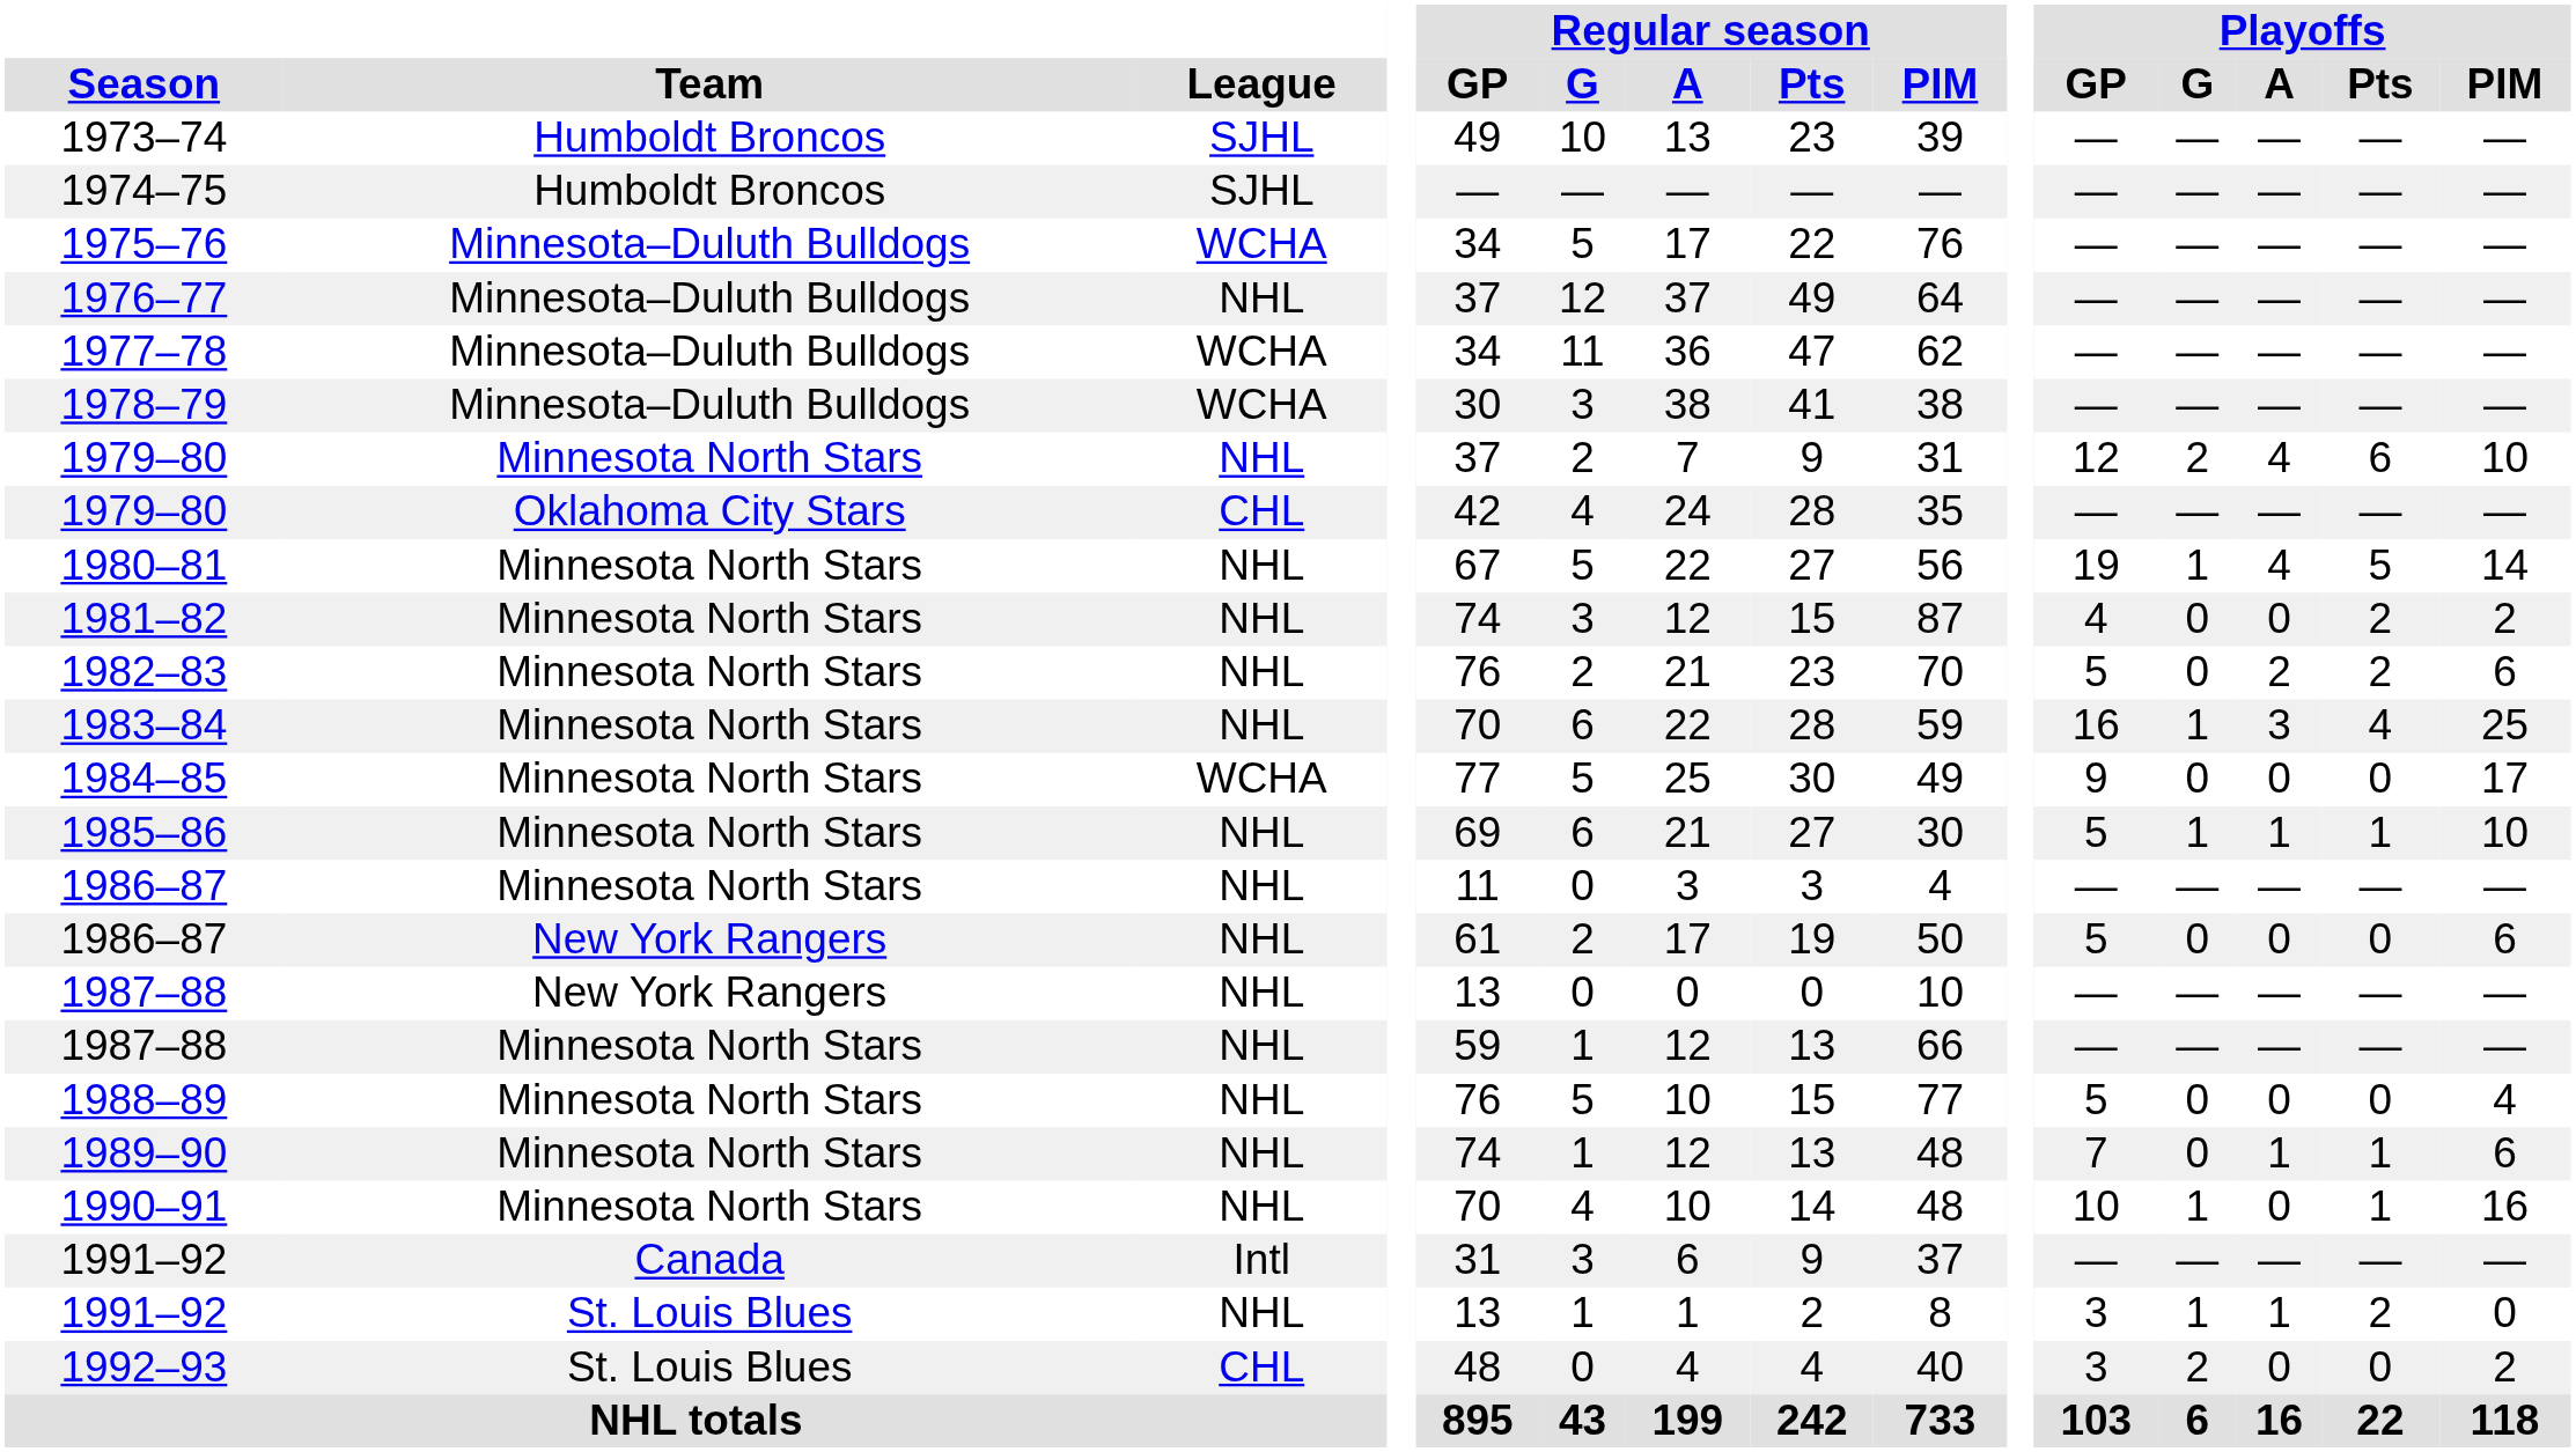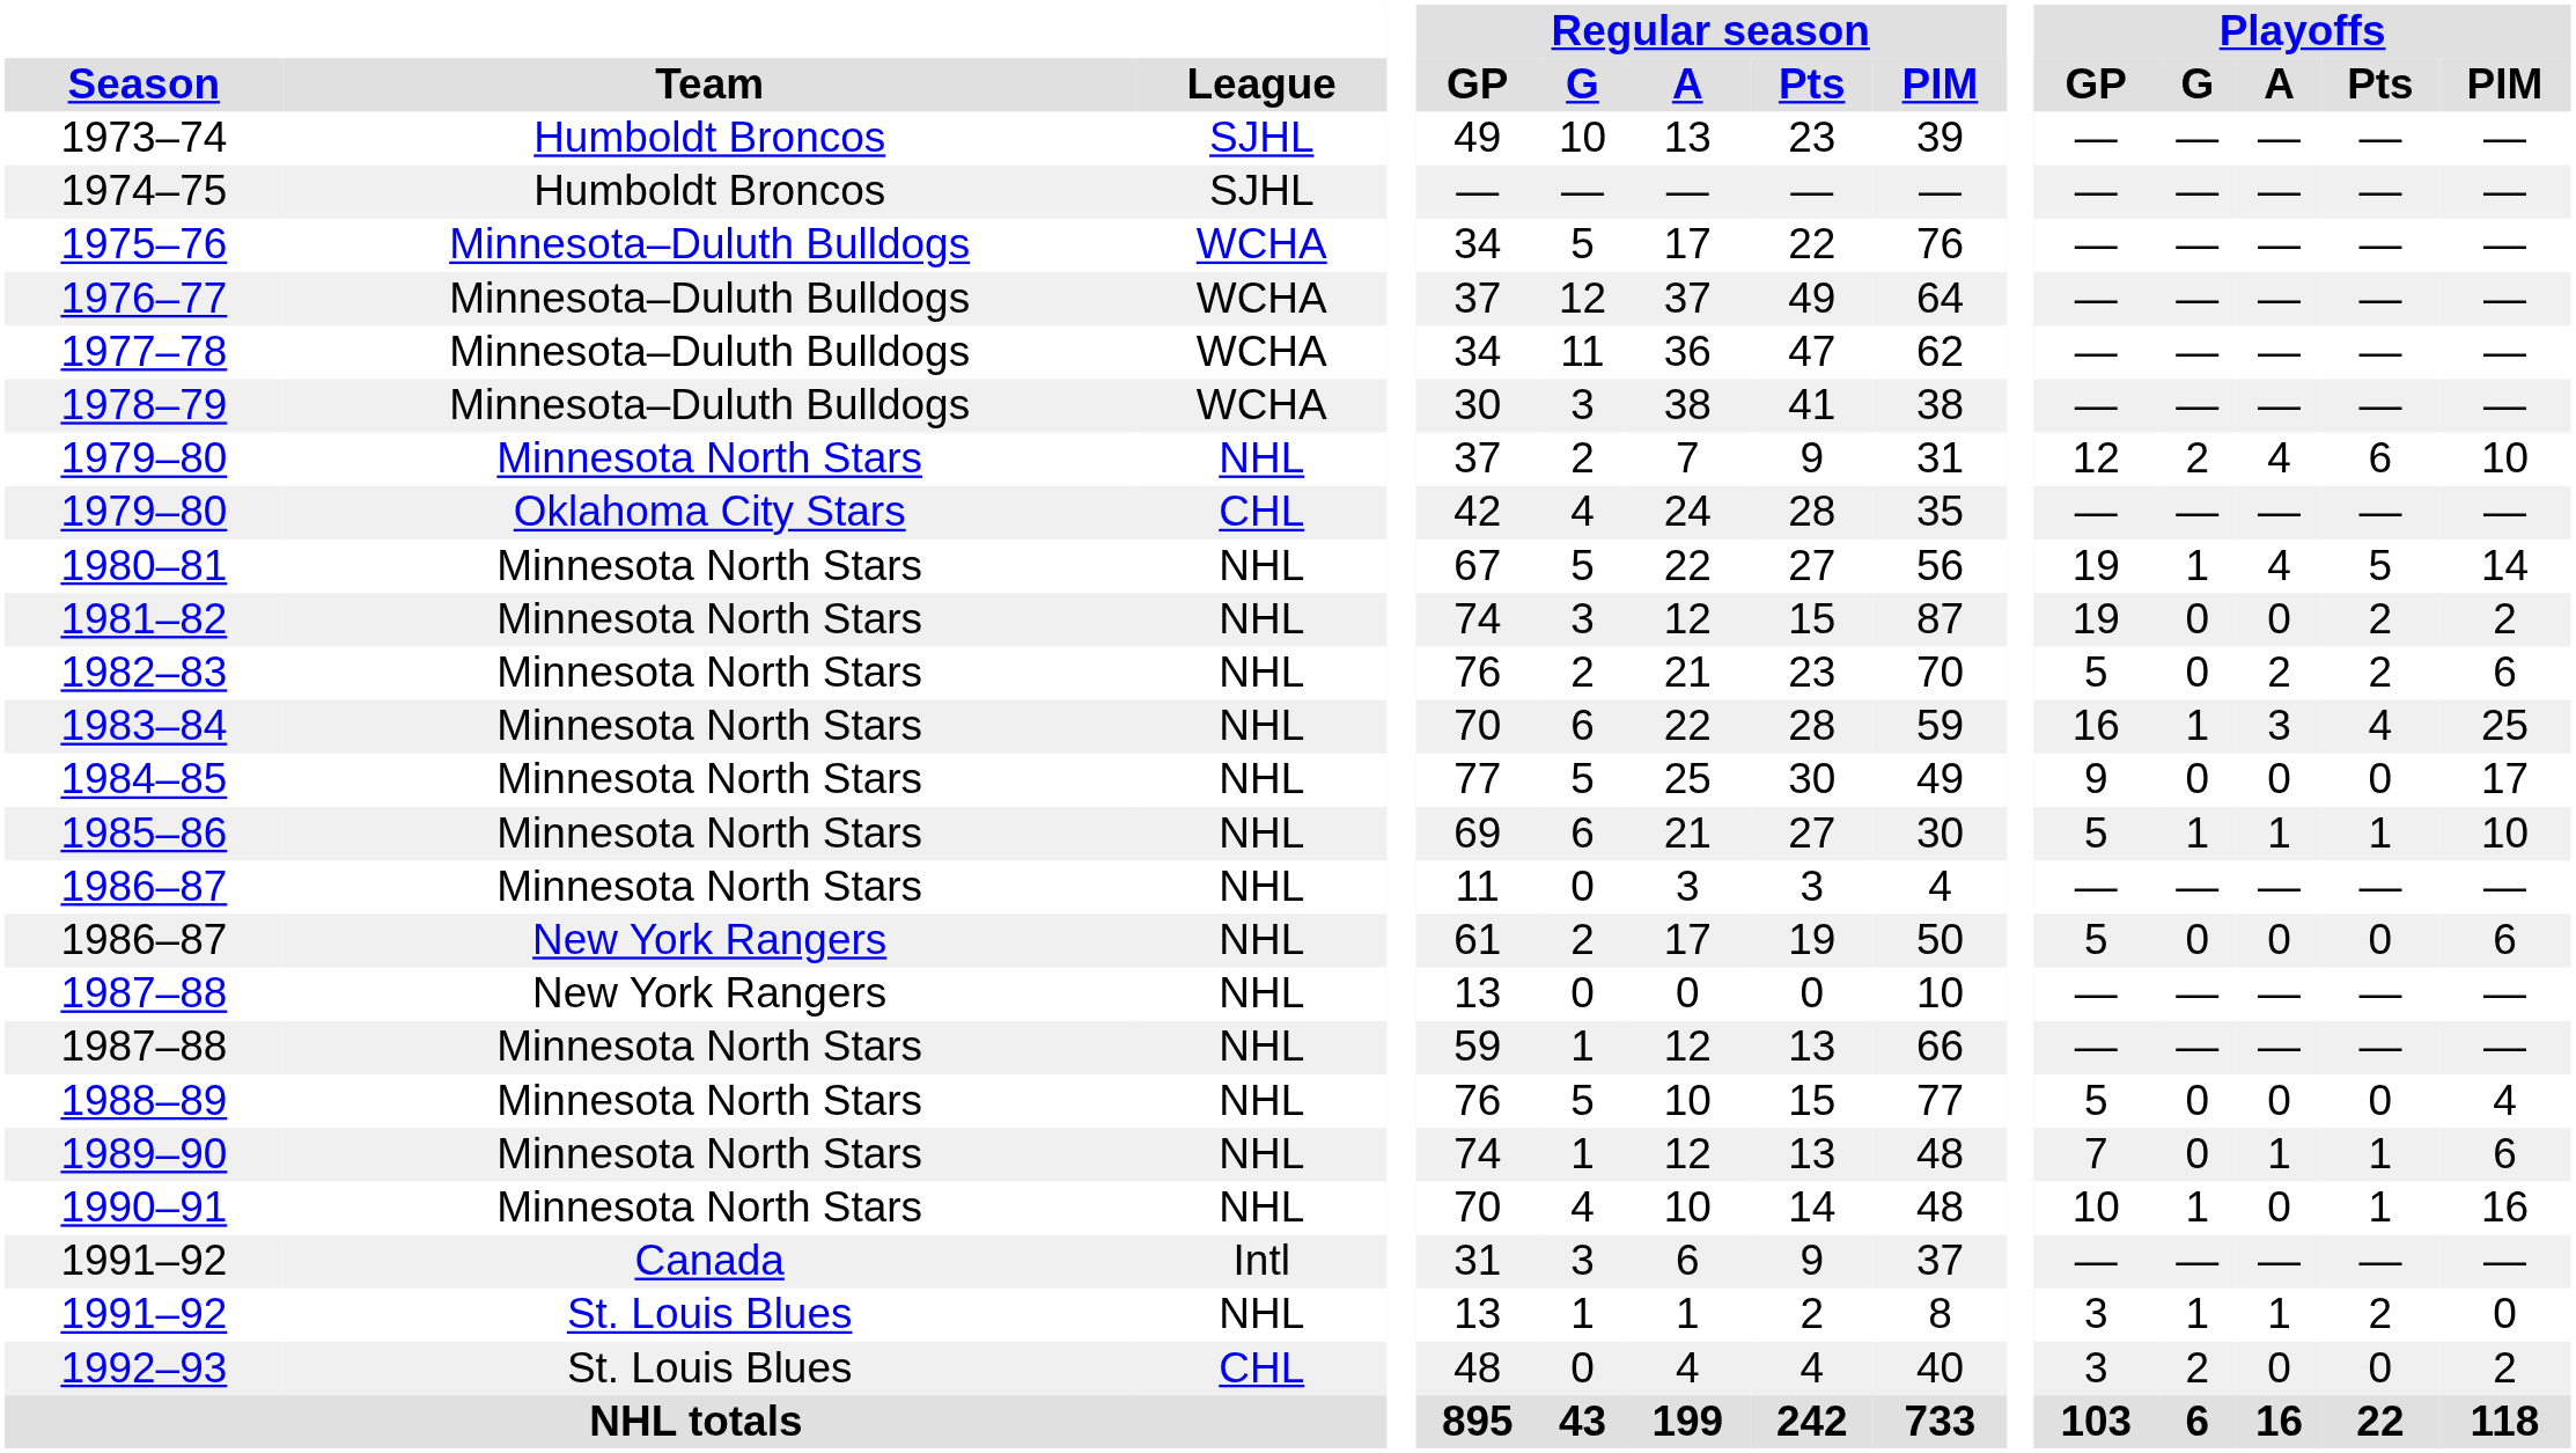 <table border="0" cellpadding="1" cellspacing="0" style="text-align:center; width:60em">
 <tr bgcolor="#e0e0e0">
 <th colspan="3" bgcolor="#ffffff"> </th>
 <th rowspan="99" bgcolor="#ffffff"> </th>
 <th colspan="5"><a href='#'>Regular season</a></th>
 <th rowspan="99" bgcolor="#ffffff"> </th>
 <th colspan="5"><a href='#'>Playoffs</a></th>
 </tr>
 <tr bgcolor="#e0e0e0">
 <th><a href='#'>Season</a></th>
 <th>Team</th>
 <th>League</th>
 <th>GP</th>
 <th><a href='#'>G</a></th>
 <th><a href='#'>A</a></th>
 <th><a href='#'>Pts</a></th>
 <th><a href='#'>PIM</a></th>
 <th>GP</th>
 <th>G</th>
 <th>A</th>
 <th>Pts</th>
 <th>PIM</th>
 </tr>
 <tr>
 <td>1973–74</td>
 <td><a href='#'>Humboldt Broncos</a></td>
 <td><a href='#'>SJHL</a></td>
 <td>49</td>
 <td>10</td>
 <td>13</td>
 <td>23</td>
 <td>39</td>
 <td>—</td>
 <td>—</td>
 <td>—</td>
 <td>—</td>
 <td>—</td>
 </tr>
 <tr bgcolor="#f0f0f0">
 <td>1974–75</td>
 <td>Humboldt Broncos</td>
 <td>SJHL</td>
 <td>—</td>
 <td>—</td>
 <td>—</td>
 <td>—</td>
 <td>—</td>
 <td>—</td>
 <td>—</td>
 <td>—</td>
 <td>—</td>
 <td>—</td>
 </tr>
 <tr>
 <td><a href='#'>1975–76</a></td>
 <td><a href='#'>Minnesota–Duluth Bulldogs</a></td>
 <td><a href='#'>WCHA</a></td>
 <td>34</td>
 <td>5</td>
 <td>17</td>
 <td>22</td>
 <td>76</td>
 <td>—</td>
 <td>—</td>
 <td>—</td>
 <td>—</td>
 <td>—</td>
 </tr>
 <tr bgcolor="#f0f0f0">
 <td><a href='#'>1976–77</a></td>
 <td>Minnesota–Duluth Bulldogs</td>
-<td>NHL</td>
+<td>WCHA</td>
 <td>37</td>
 <td>12</td>
 <td>37</td>
 <td>49</td>
 <td>64</td>
 <td>—</td>
 <td>—</td>
 <td>—</td>
 <td>—</td>
 <td>—</td>
 </tr>
 <tr>
 <td><a href='#'>1977–78</a></td>
 <td>Minnesota–Duluth Bulldogs</td>
 <td>WCHA</td>
 <td>34</td>
 <td>11</td>
 <td>36</td>
 <td>47</td>
 <td>62</td>
 <td>—</td>
 <td>—</td>
 <td>—</td>
 <td>—</td>
 <td>—</td>
 </tr>
 <tr bgcolor="#f0f0f0">
 <td><a href='#'>1978–79</a></td>
 <td>Minnesota–Duluth Bulldogs</td>
 <td>WCHA</td>
 <td>30</td>
 <td>3</td>
 <td>38</td>
 <td>41</td>
 <td>38</td>
 <td>—</td>
 <td>—</td>
 <td>—</td>
 <td>—</td>
 <td>—</td>
 </tr>
 <tr>
 <td><a href='#'>1979–80</a></td>
 <td><a href='#'>Minnesota North Stars</a></td>
 <td><a href='#'>NHL</a></td>
 <td>37</td>
 <td>2</td>
 <td>7</td>
 <td>9</td>
 <td>31</td>
 <td>12</td>
 <td>2</td>
 <td>4</td>
 <td>6</td>
 <td>10</td>
 </tr>
 <tr bgcolor="#f0f0f0">
 <td><a href='#'>1979–80</a></td>
 <td><a href='#'>Oklahoma City Stars</a></td>
 <td><a href='#'>CHL</a></td>
 <td>42</td>
 <td>4</td>
 <td>24</td>
 <td>28</td>
 <td>35</td>
 <td>—</td>
 <td>—</td>
 <td>—</td>
 <td>—</td>
 <td>—</td>
 </tr>
 <tr>
 <td><a href='#'>1980–81</a></td>
 <td>Minnesota North Stars</td>
 <td>NHL</td>
 <td>67</td>
 <td>5</td>
 <td>22</td>
 <td>27</td>
 <td>56</td>
 <td>19</td>
 <td>1</td>
 <td>4</td>
 <td>5</td>
 <td>14</td>
 </tr>
 <tr bgcolor="#f0f0f0">
 <td><a href='#'>1981–82</a></td>
 <td>Minnesota North Stars</td>
 <td>NHL</td>
 <td>74</td>
 <td>3</td>
 <td>12</td>
 <td>15</td>
 <td>87</td>
-<td>4</td>
+<td>19</td>
 <td>0</td>
 <td>0</td>
 <td>2</td>
 <td>2</td>
 </tr>
 <tr>
 <td><a href='#'>1982–83</a></td>
 <td>Minnesota North Stars</td>
 <td>NHL</td>
 <td>76</td>
 <td>2</td>
 <td>21</td>
 <td>23</td>
 <td>70</td>
 <td>5</td>
 <td>0</td>
 <td>2</td>
 <td>2</td>
 <td>6</td>
 </tr>
 <tr bgcolor="#f0f0f0">
 <td><a href='#'>1983–84</a></td>
 <td>Minnesota North Stars</td>
 <td>NHL</td>
 <td>70</td>
 <td>6</td>
 <td>22</td>
 <td>28</td>
 <td>59</td>
 <td>16</td>
 <td>1</td>
 <td>3</td>
 <td>4</td>
 <td>25</td>
 </tr>
 <tr>
 <td><a href='#'>1984–85</a></td>
 <td>Minnesota North Stars</td>
-<td>WCHA</td>
+<td>NHL</td>
 <td>77</td>
 <td>5</td>
 <td>25</td>
 <td>30</td>
 <td>49</td>
 <td>9</td>
 <td>0</td>
 <td>0</td>
 <td>0</td>
 <td>17</td>
 </tr>
 <tr bgcolor="#f0f0f0">
 <td><a href='#'>1985–86</a></td>
 <td>Minnesota North Stars</td>
 <td>NHL</td>
 <td>69</td>
 <td>6</td>
 <td>21</td>
 <td>27</td>
 <td>30</td>
 <td>5</td>
 <td>1</td>
 <td>1</td>
 <td>1</td>
 <td>10</td>
 </tr>
 <tr>
 <td><a href='#'>1986–87</a></td>
 <td>Minnesota North Stars</td>
 <td>NHL</td>
 <td>11</td>
 <td>0</td>
 <td>3</td>
 <td>3</td>
 <td>4</td>
 <td>—</td>
 <td>—</td>
 <td>—</td>
 <td>—</td>
 <td>—</td>
 </tr>
 <tr bgcolor="#f0f0f0">
 <td>1986–87</td>
 <td><a href='#'>New York Rangers</a></td>
 <td>NHL</td>
 <td>61</td>
 <td>2</td>
 <td>17</td>
 <td>19</td>
 <td>50</td>
 <td>5</td>
 <td>0</td>
 <td>0</td>
 <td>0</td>
 <td>6</td>
 </tr>
 <tr>
 <td><a href='#'>1987–88</a></td>
 <td>New York Rangers</td>
 <td>NHL</td>
 <td>13</td>
 <td>0</td>
 <td>0</td>
 <td>0</td>
 <td>10</td>
 <td>—</td>
 <td>—</td>
 <td>—</td>
 <td>—</td>
 <td>—</td>
 </tr>
 <tr bgcolor="#f0f0f0">
 <td>1987–88</td>
 <td>Minnesota North Stars</td>
 <td>NHL</td>
 <td>59</td>
 <td>1</td>
 <td>12</td>
 <td>13</td>
 <td>66</td>
 <td>—</td>
 <td>—</td>
 <td>—</td>
 <td>—</td>
 <td>—</td>
 </tr>
 <tr>
 <td><a href='#'>1988–89</a></td>
 <td>Minnesota North Stars</td>
 <td>NHL</td>
 <td>76</td>
 <td>5</td>
 <td>10</td>
 <td>15</td>
 <td>77</td>
 <td>5</td>
 <td>0</td>
 <td>0</td>
 <td>0</td>
 <td>4</td>
 </tr>
 <tr bgcolor="#f0f0f0">
 <td><a href='#'>1989–90</a></td>
 <td>Minnesota North Stars</td>
 <td>NHL</td>
 <td>74</td>
 <td>1</td>
 <td>12</td>
 <td>13</td>
 <td>48</td>
 <td>7</td>
 <td>0</td>
 <td>1</td>
 <td>1</td>
 <td>6</td>
 </tr>
 <tr>
 <td><a href='#'>1990–91</a></td>
 <td>Minnesota North Stars</td>
 <td>NHL</td>
 <td>70</td>
 <td>4</td>
 <td>10</td>
 <td>14</td>
 <td>48</td>
 <td>10</td>
 <td>1</td>
 <td>0</td>
 <td>1</td>
 <td>16</td>
 </tr>
 <tr bgcolor="#f0f0f0">
 <td>1991–92</td>
 <td><a href='#'>Canada</a></td>
 <td>Intl</td>
 <td>31</td>
 <td>3</td>
 <td>6</td>
 <td>9</td>
 <td>37</td>
 <td>—</td>
 <td>—</td>
 <td>—</td>
 <td>—</td>
 <td>—</td>
 </tr>
 <tr>
 <td><a href='#'>1991–92</a></td>
 <td><a href='#'>St. Louis Blues</a></td>
 <td>NHL</td>
 <td>13</td>
 <td>1</td>
 <td>1</td>
 <td>2</td>
 <td>8</td>
 <td>3</td>
 <td>1</td>
 <td>1</td>
 <td>2</td>
 <td>0</td>
 </tr>
 <tr bgcolor="#f0f0f0">
 <td><a href='#'>1992–93</a></td>
 <td>St. Louis Blues</td>
 <td><a href='#'>CHL</a></td>
 <td>48</td>
 <td>0</td>
 <td>4</td>
 <td>4</td>
 <td>40</td>
 <td>3</td>
 <td>2</td>
 <td>0</td>
 <td>0</td>
 <td>2</td>
 </tr>
 <tr bgcolor="#e0e0e0">
 <th colspan="3">NHL totals</th>
 <th>895</th>
 <th>43</th>
 <th>199</th>
 <th>242</th>
 <th>733</th>
 <th>103</th>
 <th>6</th>
 <th>16</th>
 <th>22</th>
 <th>118</th>
 </tr>
 </table>
